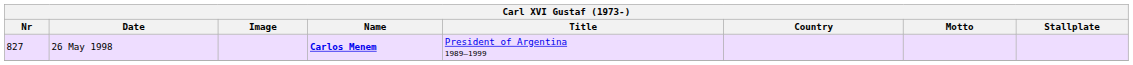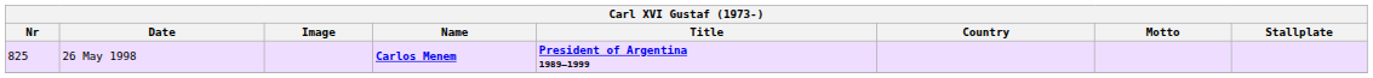 <table class="wikitable" width=100%>
 <tr>
 <th colspan=8>Carl XVI Gustaf (1973-)</th>
 </tr>
 <tr>
 <th width=4%>Nr</th>
 <th width=15%>Date</th>
 <th width=8%>Image</th>
 <th width=12%>Name</th>
 <th>Title</th>
 <th width=16%>Country</th>
 <th width=10%>Motto</th>
 <th width=10%>Stallplate</th>
 </tr>
 <tr bgcolor="#EEDDFF">
-<td>827</td>
+<td>825</td>
 <td>26 May 1998</td>
 <td></td>
 <td><strong><a href='#'>Carlos Menem</a></strong></td>
-<td><a href='#'>President of Argentina</a><br><small>1989–1999</small></td>
+<td><strong><a href='#'>President of Argentina</a><br><small>1989–1999</small></strong></td>
 <td></td>
 <td></td>
 <td></td>
 </tr>
 <tr>
 </tr>
 </table>
